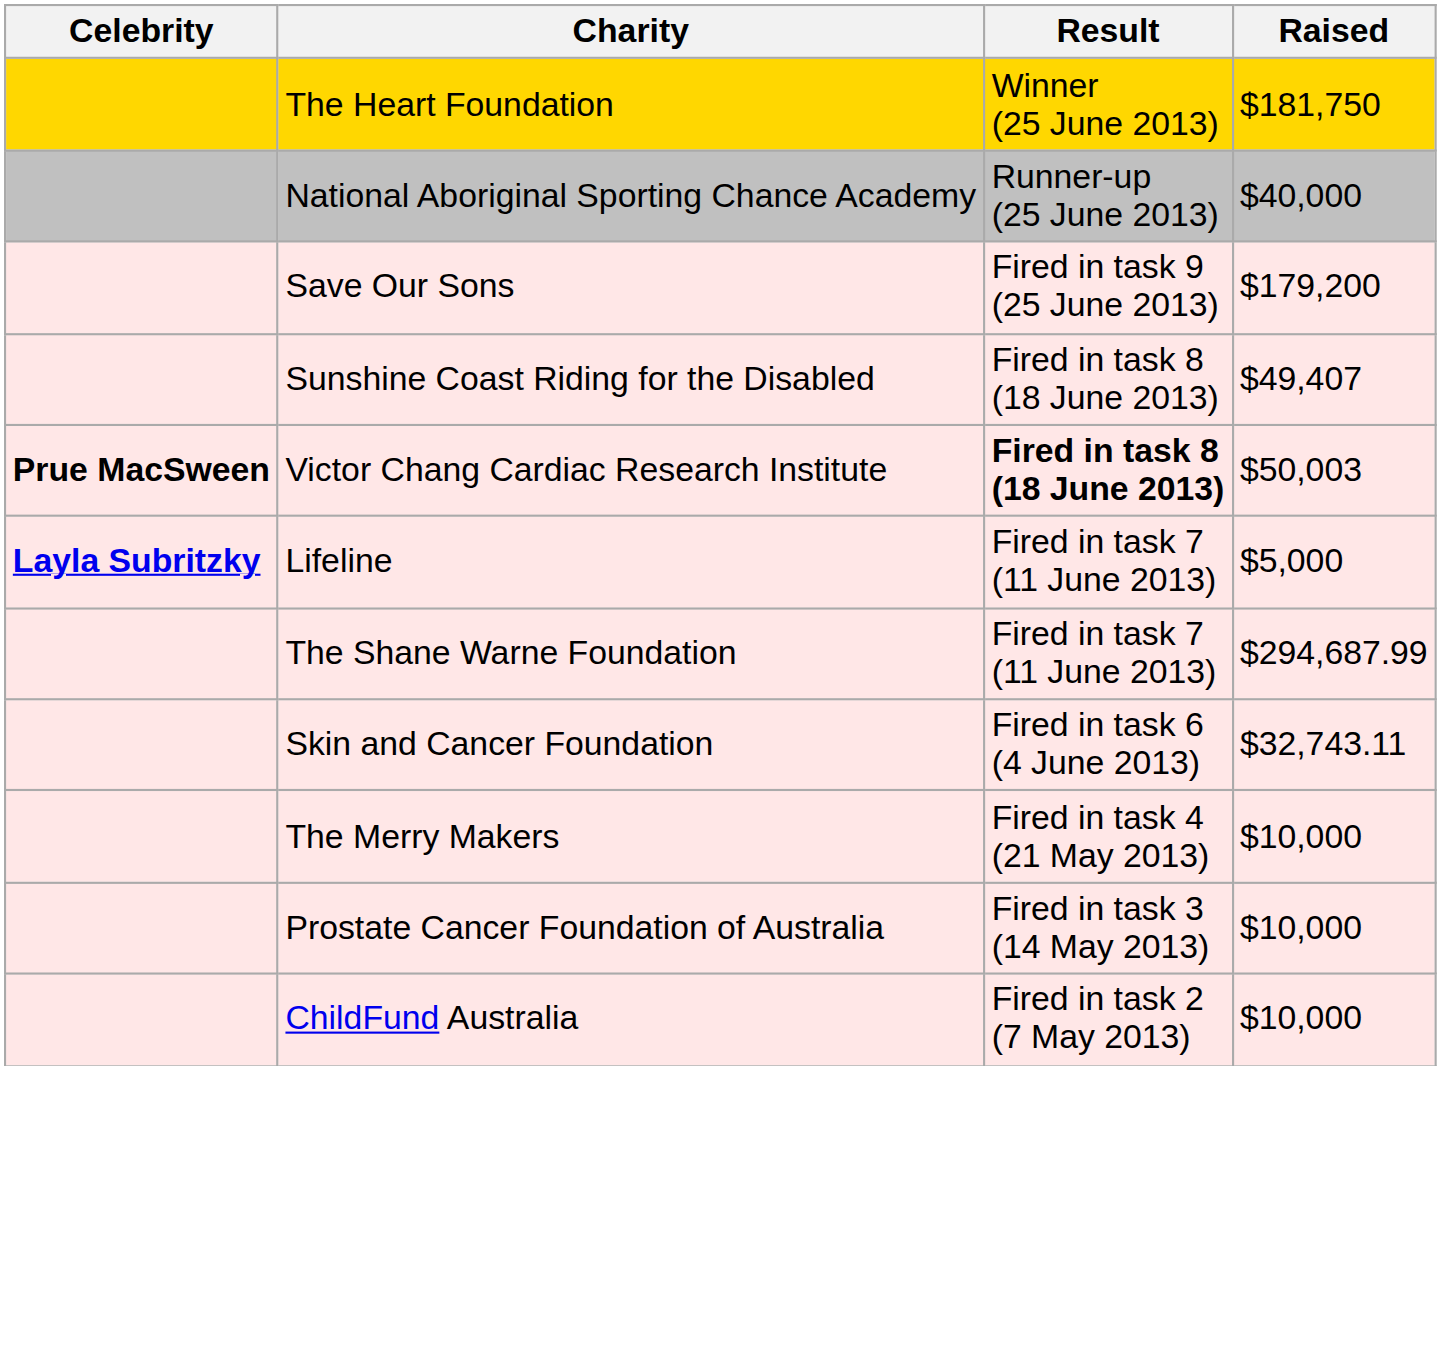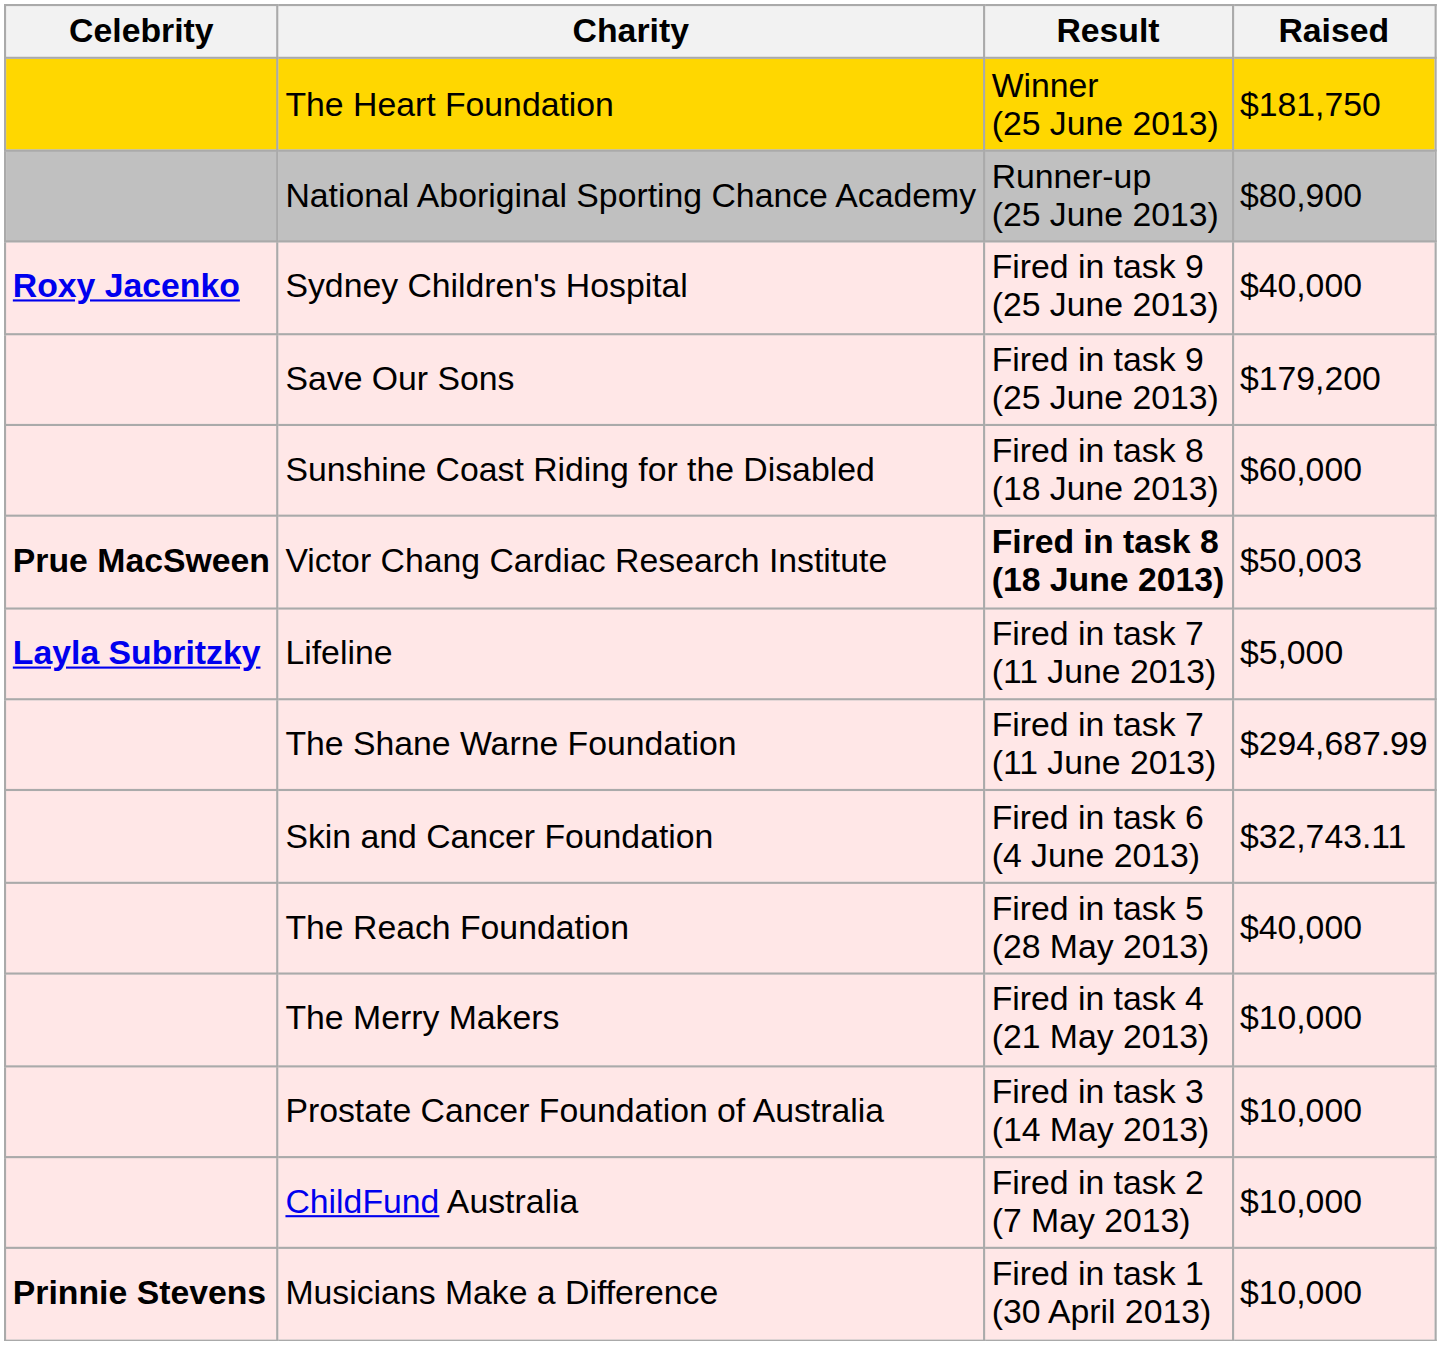 <table class="sortable wikitable">
 <tr>
 <th>Celebrity</th>
 <th>Charity</th>
 <th>Result</th>
 <th>Raised</th>
 </tr>
 <tr style="background:gold;">
 <td><strong></strong></td>
 <td>The Heart Foundation</td>
 <td>Winner<br>(25 June 2013)</td>
 <td>$181,750</td>
 </tr>
 <tr style="background:silver;">
 <td><strong></strong></td>
 <td>National Aboriginal Sporting Chance Academy</td>
 <td>Runner-up<br> (25 June 2013)</td>
+<td>$80,900</td>
+</tr>
+<tr style="background:#ffe7e7;">
+<td><strong><a href='#'>Roxy Jacenko</a></strong></td>
+<td>Sydney Children's Hospital</td>
+<td>Fired in task 9<br> (25 June 2013)</td>
 <td>$40,000</td>
 </tr>
 <tr style="background:#ffe7e7;">
 <td><strong></strong></td>
 <td>Save Our Sons</td>
 <td>Fired in task 9<br> (25 June 2013)</td>
 <td>$179,200</td>
 </tr>
 <tr style="background:#ffe7e7;">
 <td><strong></strong></td>
 <td>Sunshine Coast Riding for the Disabled</td>
 <td>Fired in task 8<br> (18 June 2013)</td>
-<td>$49,407</td>
+<td>$60,000</td>
 </tr>
 <tr style="background:#ffe7e7;">
 <td><strong>Prue MacSween</strong></td>
 <td>Victor Chang Cardiac Research Institute</td>
 <td><strong>Fired in task 8<br> (18 June 2013)</strong></td>
 <td>$50,003</td>
 </tr>
 <tr style="background:#ffe7e7;">
 <td><strong><a href='#'>Layla Subritzky</a></strong></td>
 <td>Lifeline</td>
 <td>Fired in task 7<br> (11 June 2013)</td>
 <td>$5,000</td>
 </tr>
 <tr style="background:#ffe7e7;">
 <td><strong></strong></td>
 <td>The Shane Warne Foundation</td>
 <td>Fired in task 7<br> (11 June 2013)</td>
 <td>$294,687.99</td>
 </tr>
 <tr style="background:#ffe7e7;">
 <td><strong></strong></td>
 <td>Skin and Cancer Foundation</td>
 <td>Fired in task 6<br> (4 June 2013)</td>
 <td>$32,743.11</td>
 </tr>
 <tr style="background:#ffe7e7;">
 <td><strong></strong></td>
+<td>The Reach Foundation</td>
+<td>Fired in task 5<br> (28 May 2013)</td>
+<td>$40,000</td>
+</tr>
+<tr style="background:#ffe7e7;">
+<td><strong></strong></td>
 <td>The Merry Makers</td>
 <td>Fired in task 4<br> (21 May 2013)</td>
 <td>$10,000</td>
 </tr>
 <tr style="background:#ffe7e7;">
 <td><strong></strong></td>
 <td>Prostate Cancer Foundation of Australia</td>
 <td>Fired in task 3<br> (14 May 2013)</td>
 <td>$10,000</td>
 </tr>
 <tr style="background:#ffe7e7;">
 <td><strong></strong></td>
 <td><a href='#'>ChildFund</a> Australia</td>
 <td>Fired in task 2<br> (7 May 2013)</td>
 <td>$10,000</td>
 </tr>
+<tr style="background:#ffe7e7;">
+<td><strong>Prinnie Stevens</strong></td>
+<td>Musicians Make a Difference</td>
+<td>Fired in task 1<br> (30 April 2013)</td>
+<td>$10,000</td>
+</tr>
 </table>
